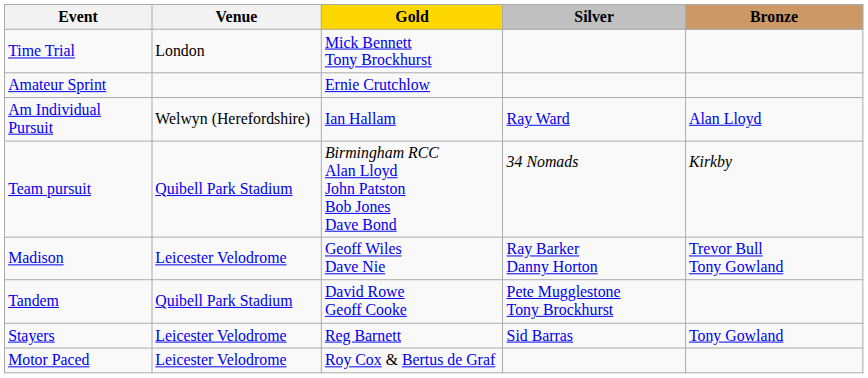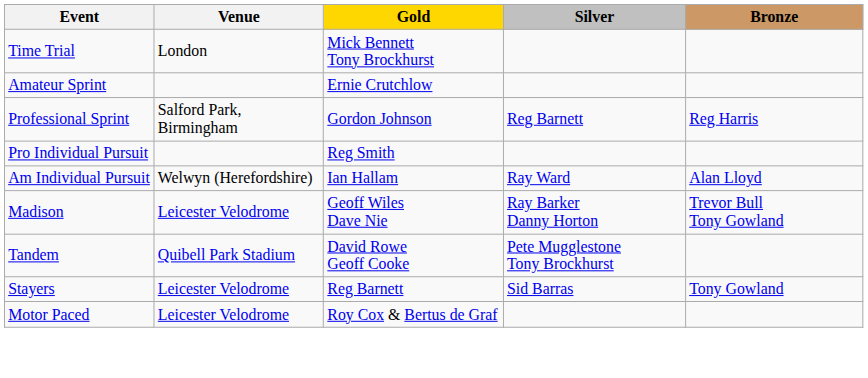 <table class="wikitable" style="font-size: 100%">
 <tr>
 <th width=160>Event</th>
 <th width=180>Venue</th>
 <th width=200 style="background-color: gold;">Gold</th>
 <th width=200 style="background-color: silver;">Silver</th>
 <th width=200 style="background-color: #cc9966;">Bronze</th>
 </tr>
 <tr>
 <td><a href='#'>Time Trial</a></td>
 <td>London</td>
 <td><a href='#'>Mick Bennett</a><br><a href='#'>Tony Brockhurst</a></td>
 <td></td>
 <td></td>
 </tr>
 <tr>
 <td><a href='#'>Amateur Sprint</a></td>
 <td></td>
 <td><a href='#'>Ernie Crutchlow</a></td>
 <td></td>
 <td></td>
 </tr>
 <tr>
+<td><a href='#'>Professional Sprint</a></td>
+<td>Salford Park, Birmingham</td>
+<td><a href='#'>Gordon Johnson</a></td>
+<td><a href='#'>Reg Barnett</a></td>
+<td><a href='#'>Reg Harris</a></td>
+</tr>
+<tr>
+<td><a href='#'>Pro Individual Pursuit</a></td>
+<td></td>
+<td><a href='#'>Reg Smith</a></td>
+<td></td>
+<td></td>
+</tr>
+<tr>
 <td><a href='#'>Am Individual Pursuit</a></td>
 <td>Welwyn (Herefordshire)</td>
 <td><a href='#'>Ian Hallam</a></td>
 <td><a href='#'>Ray Ward</a></td>
 <td><a href='#'>Alan Lloyd</a></td>
-</tr>
-<tr>
-<td><a href='#'>Team pursuit</a></td>
-<td><a href='#'>Quibell Park Stadium</a></td>
-<td><em>Birmingham RCC</em><br><a href='#'>Alan Lloyd</a><br> <a href='#'>John Patston</a><br> <a href='#'>Bob Jones</a><br><a href='#'>Dave Bond</a></td>
-<td><em>34 Nomads</em><br><br><br><br></td>
-<td><em>Kirkby</em><br><br><br><br></td>
 </tr>
 <tr>
 <td><a href='#'>Madison</a></td>
 <td><a href='#'>Leicester Velodrome</a></td>
 <td><a href='#'>Geoff Wiles</a><br><a href='#'>Dave Nie</a></td>
 <td><a href='#'>Ray Barker</a><br><a href='#'>Danny Horton</a></td>
 <td><a href='#'>Trevor Bull</a><br><a href='#'>Tony Gowland</a></td>
 </tr>
 <tr>
 <td><a href='#'>Tandem</a></td>
 <td><a href='#'>Quibell Park Stadium</a></td>
 <td><a href='#'>David Rowe</a><br><a href='#'>Geoff Cooke</a></td>
 <td><a href='#'>Pete Mugglestone</a><br><a href='#'>Tony Brockhurst</a></td>
 <td></td>
 </tr>
 <tr>
 <td><a href='#'>Stayers</a></td>
 <td><a href='#'>Leicester Velodrome</a></td>
 <td><a href='#'>Reg Barnett</a></td>
 <td><a href='#'>Sid Barras</a></td>
 <td><a href='#'>Tony Gowland</a></td>
 </tr>
 <tr>
 <td><a href='#'>Motor Paced</a></td>
 <td><a href='#'>Leicester Velodrome</a></td>
 <td><a href='#'>Roy Cox</a> & <a href='#'>Bertus de Graf</a></td>
 <td></td>
 <td></td>
 </tr>
 </table>
